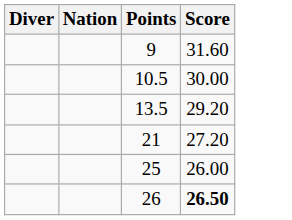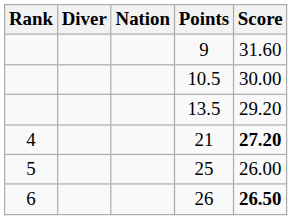 <table class="wikitable sortable" style="text-align:center">
 <tr>
+<th>Rank</th>
 <th>Diver</th>
 <th>Nation</th>
 <th>Points</th>
 <th>Score</th>
 </tr>
 <tr>
+<td></td>
 <td align=left></td>
 <td align=left></td>
 <td>9</td>
 <td>31.60</td>
 </tr>
 <tr>
+<td></td>
 <td align=left></td>
 <td align=left></td>
 <td>10.5</td>
 <td>30.00</td>
 </tr>
 <tr>
+<td></td>
 <td align=left></td>
 <td align=left></td>
 <td>13.5</td>
 <td>29.20</td>
 </tr>
 <tr>
+<td>4</td>
 <td align=left></td>
 <td align=left></td>
 <td>21</td>
-<td>27.20</td>
+<td><strong>27.20</strong></td>
 </tr>
 <tr>
+<td>5</td>
 <td align=left></td>
 <td align=left></td>
 <td>25</td>
 <td>26.00</td>
 </tr>
 <tr>
+<td>6</td>
 <td align=left></td>
 <td align=left></td>
 <td>26</td>
 <td><strong>26.50</strong></td>
 </tr>
 </table>
